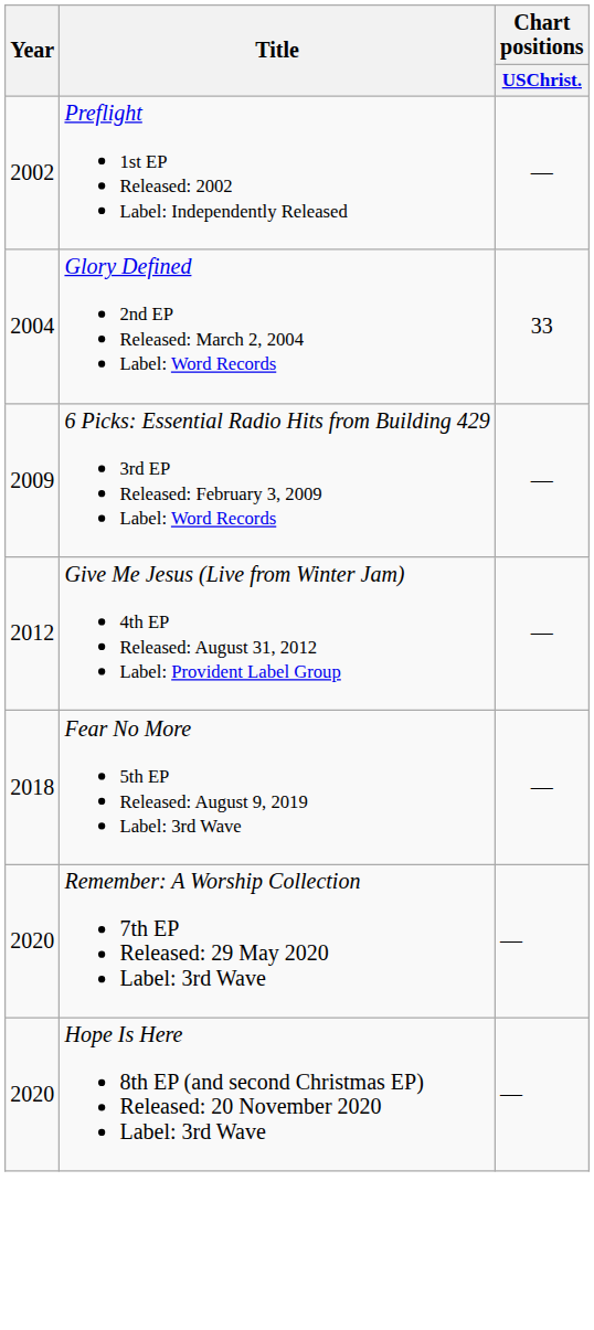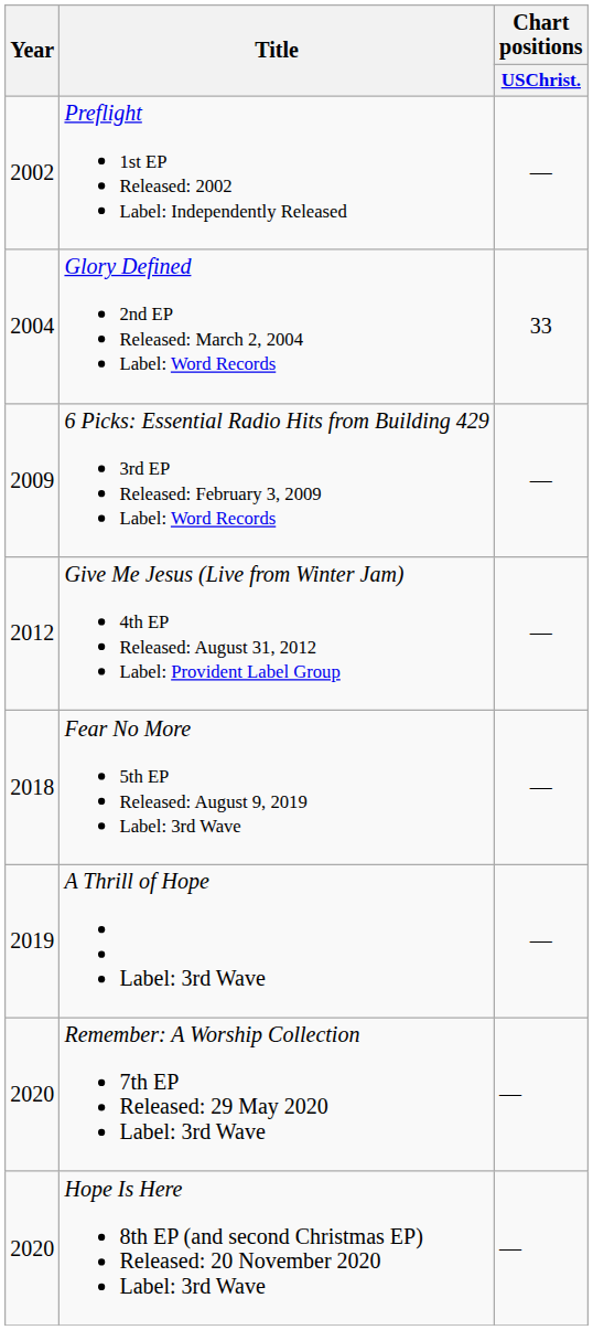 <table class="wikitable">
 <tr>
 <th rowspan="2">Year</th>
 <th rowspan="2">Title</th>
 <th>Chart positions</th>
 </tr>
 <tr>
 <th scope="col" style="width:3em;font-size:85%;"><a href='#'>USChrist.</a></th>
 </tr>
 <tr>
 <td align="center">2002</td>
 <td><em><a href='#'>Preflight</a></em><br><ul><li><small>1st EP</small></li><li><small>Released: 2002</small></li><li><small>Label: Independently Released</small></li></ul></td>
 <td align="center">—</td>
 </tr>
 <tr>
 <td align="center">2004</td>
 <td><em><a href='#'>Glory Defined</a></em><br><ul><li><small>2nd EP</small></li><li><small>Released: March 2, 2004</small></li><li><small>Label: <a href='#'>Word Records</a></small></li></ul></td>
 <td align="center">33</td>
 </tr>
 <tr>
 <td align="center">2009</td>
 <td><em>6 Picks: Essential Radio Hits from Building 429</em><br><ul><li><small>3rd EP</small></li><li><small>Released: February 3, 2009</small></li><li><small>Label: <a href='#'>Word Records</a></small></li></ul></td>
 <td align="center">—</td>
 </tr>
 <tr>
 <td align="center">2012</td>
 <td><em>Give Me Jesus (Live from Winter Jam)</em><br><ul><li><small>4th EP</small></li><li><small>Released: August 31, 2012</small></li><li><small>Label: <a href='#'>Provident Label Group</a></small></li></ul></td>
 <td align="center">—</td>
 </tr>
 <tr>
 <td align="center">2018</td>
 <td><em>Fear No More</em><br><ul><li><small>5th EP</small></li><li><small>Released: August 9, 2019</small></li><li><small>Label: 3rd Wave</small></li></ul></td>
 <td align="center">—</td>
 </tr>
 <tr>
+<td align="center">2019</td>
+<td><em>A Thrill of Hope</em><br><ul><li></li><li></li><li>Label: 3rd Wave</li></ul></td>
+<td align="center">—</td>
+</tr>
+<tr>
 <td>2020</td>
 <td><em>Remember: A Worship Collection</em><br><ul><li>7th EP</li><li>Released: 29 May 2020</li><li>Label: 3rd Wave</li></ul></td>
 <td>—</td>
 </tr>
 <tr>
 <td>2020</td>
 <td><em>Hope Is Here</em><br><ul><li>8th EP (and second Christmas EP)</li><li>Released: 20 November 2020</li><li>Label: 3rd Wave</li></ul></td>
 <td>—</td>
 </tr>
 </table>
